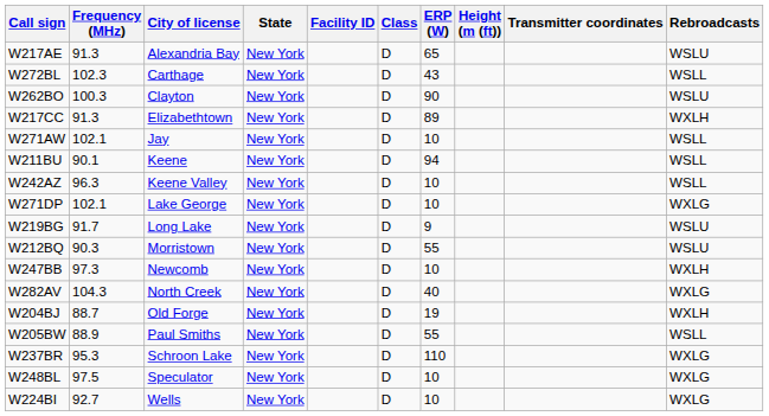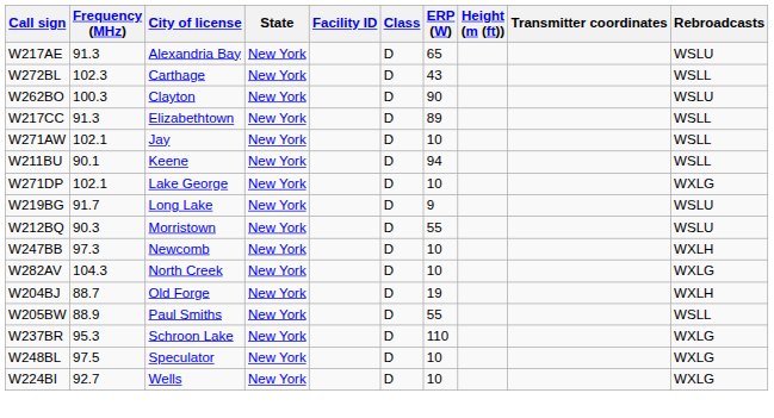 <table class="wikitable sortable">
 <tr>
 <th><a href='#'>Call sign</a></th>
 <th data-sort-type="number"><a href='#'>Frequency</a><br>(<a href='#'>MHz</a>)</th>
 <th><a href='#'>City of license</a></th>
 <th>State</th>
 <th data-sort-type="number"><a href='#'>Facility ID</a></th>
 <th><a href='#'>Class</a></th>
 <th data-sort-type="number"><a href='#'>ERP</a><br>(<a href='#'>W</a>)</th>
 <th data-sort-type="number"><a href='#'>Height</a><br>(<a href='#'>m</a> (<a href='#'>ft</a>))</th>
 <th class="unsortable">Transmitter coordinates</th>
 <th>Rebroadcasts</th>
 </tr>
 <tr>
 <td>W217AE</td>
 <td>91.3</td>
 <td><a href='#'>Alexandria Bay</a></td>
 <td><a href='#'>New York</a></td>
 <td></td>
 <td>D</td>
 <td>65</td>
 <td></td>
 <td></td>
 <td>WSLU</td>
 </tr>
 <tr>
 <td>W272BL</td>
 <td>102.3</td>
 <td><a href='#'>Carthage</a></td>
 <td><a href='#'>New York</a></td>
 <td></td>
 <td>D</td>
 <td>43</td>
 <td></td>
 <td></td>
 <td>WSLL</td>
 </tr>
 <tr>
 <td>W262BO</td>
 <td>100.3</td>
 <td><a href='#'>Clayton</a></td>
 <td><a href='#'>New York</a></td>
 <td></td>
 <td>D</td>
 <td>90</td>
 <td></td>
 <td></td>
 <td>WSLU</td>
 </tr>
 <tr>
 <td>W217CC</td>
 <td>91.3</td>
 <td><a href='#'>Elizabethtown</a></td>
 <td><a href='#'>New York</a></td>
 <td></td>
 <td>D</td>
 <td>89</td>
 <td></td>
 <td></td>
-<td>WXLH</td>
+<td>WSLL</td>
 </tr>
 <tr>
 <td>W271AW</td>
 <td>102.1</td>
 <td><a href='#'>Jay</a></td>
 <td><a href='#'>New York</a></td>
 <td></td>
 <td>D</td>
 <td>10</td>
 <td></td>
 <td></td>
 <td>WSLL</td>
 </tr>
 <tr>
 <td>W211BU</td>
 <td>90.1</td>
 <td><a href='#'>Keene</a></td>
 <td><a href='#'>New York</a></td>
 <td></td>
 <td>D</td>
 <td>94</td>
-<td></td>
-<td></td>
-<td>WSLL</td>
-</tr>
-<tr>
-<td>W242AZ</td>
-<td>96.3</td>
-<td><a href='#'>Keene Valley</a></td>
-<td><a href='#'>New York</a></td>
-<td></td>
-<td>D</td>
-<td>10</td>
 <td></td>
 <td></td>
 <td>WSLL</td>
 </tr>
 <tr>
 <td>W271DP</td>
 <td>102.1</td>
 <td><a href='#'>Lake George</a></td>
 <td><a href='#'>New York</a></td>
 <td></td>
 <td>D</td>
 <td>10</td>
 <td></td>
 <td></td>
 <td>WXLG</td>
 </tr>
 <tr>
 <td>W219BG</td>
 <td>91.7</td>
 <td><a href='#'>Long Lake</a></td>
 <td><a href='#'>New York</a></td>
 <td></td>
 <td>D</td>
 <td>9</td>
 <td></td>
 <td></td>
 <td>WSLU</td>
 </tr>
 <tr>
 <td>W212BQ</td>
 <td>90.3</td>
 <td><a href='#'>Morristown</a></td>
 <td><a href='#'>New York</a></td>
 <td></td>
 <td>D</td>
 <td>55</td>
 <td></td>
 <td></td>
 <td>WSLU</td>
 </tr>
 <tr>
 <td>W247BB</td>
 <td>97.3</td>
 <td><a href='#'>Newcomb</a></td>
 <td><a href='#'>New York</a></td>
 <td></td>
 <td>D</td>
 <td>10</td>
 <td></td>
 <td></td>
 <td>WXLH</td>
 </tr>
 <tr>
 <td>W282AV</td>
 <td>104.3</td>
 <td><a href='#'>North Creek</a></td>
 <td><a href='#'>New York</a></td>
 <td></td>
 <td>D</td>
-<td>40</td>
+<td>10</td>
 <td></td>
 <td></td>
 <td>WXLG</td>
 </tr>
 <tr>
 <td>W204BJ</td>
 <td>88.7</td>
 <td><a href='#'>Old Forge</a></td>
 <td><a href='#'>New York</a></td>
 <td></td>
 <td>D</td>
 <td>19</td>
 <td></td>
 <td></td>
 <td>WXLH</td>
 </tr>
 <tr>
 <td>W205BW</td>
 <td>88.9</td>
 <td><a href='#'>Paul Smiths</a></td>
 <td><a href='#'>New York</a></td>
 <td></td>
 <td>D</td>
 <td>55</td>
 <td></td>
 <td></td>
 <td>WSLL</td>
 </tr>
 <tr>
 <td>W237BR</td>
 <td>95.3</td>
 <td><a href='#'>Schroon Lake</a></td>
 <td><a href='#'>New York</a></td>
 <td></td>
 <td>D</td>
 <td>110</td>
 <td></td>
 <td></td>
 <td>WXLG</td>
 </tr>
 <tr>
 <td>W248BL</td>
 <td>97.5</td>
 <td><a href='#'>Speculator</a></td>
 <td><a href='#'>New York</a></td>
 <td></td>
 <td>D</td>
 <td>10</td>
 <td></td>
 <td></td>
 <td>WXLG</td>
 </tr>
 <tr>
 <td>W224BI</td>
 <td>92.7</td>
 <td><a href='#'>Wells</a></td>
 <td><a href='#'>New York</a></td>
 <td></td>
 <td>D</td>
 <td>10</td>
 <td></td>
 <td></td>
 <td>WXLG</td>
 </tr>
 </table>
